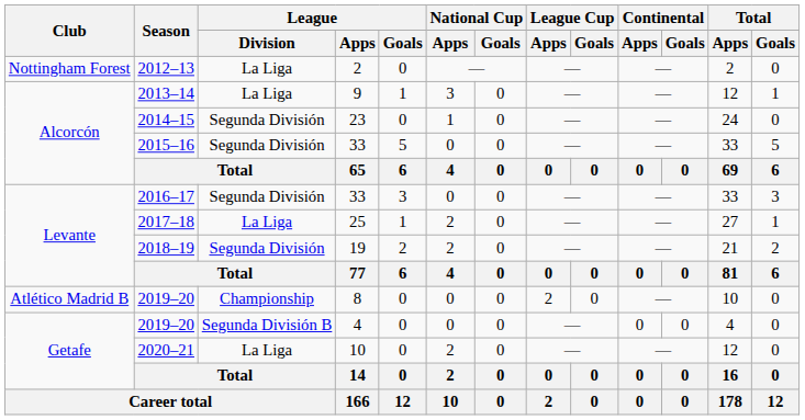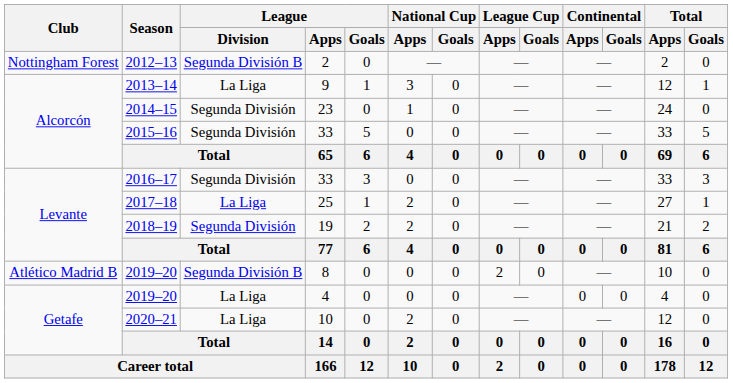 <table class="wikitable" style="text-align:center">
 <tr>
 <th rowspan="2">Club</th>
 <th rowspan="2">Season</th>
 <th colspan="3">League</th>
 <th colspan="2">National Cup</th>
 <th colspan="2">League Cup</th>
 <th colspan="2">Continental</th>
 <th colspan="2">Total</th>
 </tr>
 <tr>
 <th>Division</th>
 <th>Apps</th>
 <th>Goals</th>
 <th>Apps</th>
 <th>Goals</th>
 <th>Apps</th>
 <th>Goals</th>
 <th>Apps</th>
 <th>Goals</th>
 <th>Apps</th>
 <th>Goals</th>
 </tr>
 <tr>
 <td><a href='#'>Nottingham Forest</a></td>
 <td><a href='#'>2012–13</a></td>
-<td>La Liga</td>
+<td><a href='#'>Segunda División B</a></td>
 <td>2</td>
 <td>0</td>
 <td colspan="2">—</td>
 <td colspan="2">—</td>
 <td colspan="2">—</td>
 <td>2</td>
 <td>0</td>
 </tr>
 <tr>
 <td rowspan="4"><a href='#'>Alcorcón</a></td>
 <td><a href='#'>2013–14</a></td>
 <td>La Liga</td>
 <td>9</td>
 <td>1</td>
 <td>3</td>
 <td>0</td>
 <td colspan="2">—</td>
 <td colspan="2">—</td>
 <td>12</td>
 <td>1</td>
 </tr>
 <tr>
 <td><a href='#'>2014–15</a></td>
 <td>Segunda División</td>
 <td>23</td>
 <td>0</td>
 <td>1</td>
 <td>0</td>
 <td colspan="2">—</td>
 <td colspan="2">—</td>
 <td>24</td>
 <td>0</td>
 </tr>
 <tr>
 <td><a href='#'>2015–16</a></td>
 <td>Segunda División</td>
 <td>33</td>
 <td>5</td>
 <td>0</td>
 <td>0</td>
 <td colspan="2">—</td>
 <td colspan="2">—</td>
 <td>33</td>
 <td>5</td>
 </tr>
 <tr>
 <th colspan="2">Total</th>
 <th>65</th>
 <th>6</th>
 <th>4</th>
 <th>0</th>
 <th>0</th>
 <th>0</th>
 <th>0</th>
 <th>0</th>
 <th>69</th>
 <th>6</th>
 </tr>
 <tr>
 <td rowspan="4"><a href='#'>Levante</a></td>
 <td><a href='#'>2016–17</a></td>
 <td>Segunda División</td>
 <td>33</td>
 <td>3</td>
 <td>0</td>
 <td>0</td>
 <td colspan="2">—</td>
 <td colspan="2">—</td>
 <td>33</td>
 <td>3</td>
 </tr>
 <tr>
 <td><a href='#'>2017–18</a></td>
 <td><a href='#'>La Liga</a></td>
 <td>25</td>
 <td>1</td>
 <td>2</td>
 <td>0</td>
 <td colspan="2">—</td>
 <td colspan="2">—</td>
 <td>27</td>
 <td>1</td>
 </tr>
 <tr>
 <td><a href='#'>2018–19</a></td>
 <td><a href='#'>Segunda División</a></td>
 <td>19</td>
 <td>2</td>
 <td>2</td>
 <td>0</td>
 <td colspan="2">—</td>
 <td colspan="2">—</td>
 <td>21</td>
 <td>2</td>
 </tr>
 <tr>
 <th colspan="2">Total</th>
 <th>77</th>
 <th>6</th>
 <th>4</th>
 <th>0</th>
 <th>0</th>
 <th>0</th>
 <th>0</th>
 <th>0</th>
 <th>81</th>
 <th>6</th>
 </tr>
 <tr>
 <td><a href='#'>Atlético Madrid B</a></td>
 <td><a href='#'>2019–20</a></td>
-<td><a href='#'>Championship</a></td>
+<td><a href='#'>Segunda División B</a></td>
 <td>8</td>
 <td>0</td>
 <td>0</td>
 <td>0</td>
 <td>2</td>
 <td>0</td>
 <td colspan="2">—</td>
 <td>10</td>
 <td>0</td>
 </tr>
 <tr>
 <td rowspan="3"><a href='#'>Getafe</a></td>
 <td><a href='#'>2019–20</a></td>
-<td><a href='#'>Segunda División B</a></td>
+<td>La Liga</td>
 <td>4</td>
 <td>0</td>
 <td>0</td>
 <td>0</td>
 <td colspan="2">—</td>
 <td>0</td>
 <td>0</td>
 <td>4</td>
 <td>0</td>
 </tr>
 <tr>
 <td><a href='#'>2020–21</a></td>
 <td>La Liga</td>
 <td>10</td>
 <td>0</td>
 <td>2</td>
 <td>0</td>
 <td colspan="2">—</td>
 <td colspan="2">—</td>
 <td>12</td>
 <td>0</td>
 </tr>
 <tr>
 <th colspan="2">Total</th>
 <th>14</th>
 <th>0</th>
 <th>2</th>
 <th>0</th>
 <th>0</th>
 <th>0</th>
 <th>0</th>
 <th>0</th>
 <th>16</th>
 <th>0</th>
 </tr>
 <tr>
 <th colspan="3">Career total</th>
 <th>166</th>
 <th>12</th>
 <th>10</th>
 <th>0</th>
 <th>2</th>
 <th>0</th>
 <th>0</th>
 <th>0</th>
 <th>178</th>
 <th>12</th>
 </tr>
 </table>
